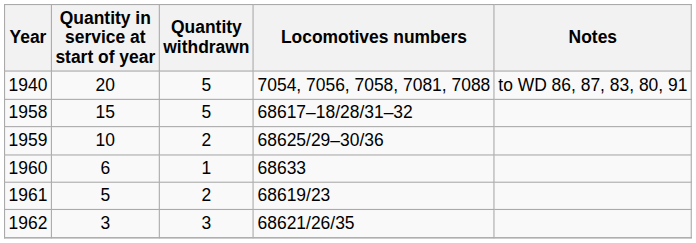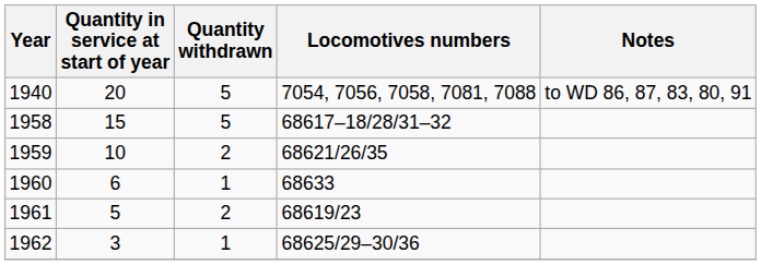 <table class=wikitable style=text-align:center>
 <tr>
 <th>Year</th>
 <th>Quantity in<br>service at<br>start of year</th>
 <th>Quantity<br>withdrawn</th>
 <th>Locomotives numbers</th>
 <th>Notes</th>
 </tr>
 <tr>
 <td>1940</td>
 <td>20</td>
 <td>5</td>
 <td align=left>7054, 7056, 7058, 7081, 7088</td>
 <td align=left>to WD 86, 87, 83, 80, 91</td>
 </tr>
 <tr>
 <td>1958</td>
 <td>15</td>
 <td>5</td>
 <td align=left>68617–18/28/31–32</td>
 <td align=left></td>
 </tr>
 <tr>
 <td>1959</td>
 <td>10</td>
 <td>2</td>
-<td align=left>68625/29–30/36</td>
+<td align=left>68621/26/35</td>
 <td align=left></td>
 </tr>
 <tr>
 <td>1960</td>
 <td>6</td>
 <td>1</td>
 <td align=left>68633</td>
 <td align=left></td>
 </tr>
 <tr>
 <td>1961</td>
 <td>5</td>
 <td>2</td>
 <td align=left>68619/23</td>
 <td align=left></td>
 </tr>
 <tr>
 <td>1962</td>
 <td>3</td>
-<td>3</td>
-<td align=left>68621/26/35</td>
+<td>1</td>
+<td align=left>68625/29–30/36</td>
 <td align=left></td>
 </tr>
 <tr>
 </tr>
 </table>
